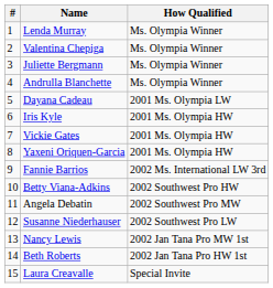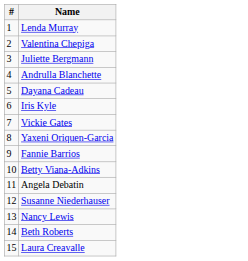 <table class="wikitable">
 <tr>
 <th>#</th>
 <th>Name</th>
-<th>How Qualified</th>
 </tr>
 <tr>
 <td>1</td>
 <td><a href='#'>Lenda Murray</a></td>
-<td>Ms. Olympia Winner</td>
 </tr>
 <tr>
 <td>2</td>
 <td><a href='#'>Valentina Chepiga</a></td>
-<td>Ms. Olympia Winner</td>
 </tr>
 <tr>
 <td>3</td>
 <td><a href='#'>Juliette Bergmann</a></td>
-<td>Ms. Olympia Winner</td>
 </tr>
 <tr>
 <td>4</td>
 <td><a href='#'>Andrulla Blanchette</a></td>
-<td>Ms. Olympia Winner</td>
 </tr>
 <tr>
 <td>5</td>
 <td><a href='#'>Dayana Cadeau</a></td>
-<td>2001 Ms. Olympia LW</td>
 </tr>
 <tr>
 <td>6</td>
 <td><a href='#'>Iris Kyle</a></td>
-<td>2001 Ms. Olympia HW</td>
 </tr>
 <tr>
 <td>7</td>
 <td><a href='#'>Vickie Gates</a></td>
-<td>2001 Ms. Olympia HW</td>
 </tr>
 <tr>
 <td>8</td>
 <td><a href='#'>Yaxeni Oriquen-Garcia</a></td>
-<td>2001 Ms. Olympia HW</td>
 </tr>
 <tr>
 <td>9</td>
 <td><a href='#'>Fannie Barrios</a></td>
-<td>2002 Ms. International LW 3rd</td>
 </tr>
 <tr>
 <td>10</td>
 <td><a href='#'>Betty Viana-Adkins</a></td>
-<td>2002 Southwest Pro HW</td>
 </tr>
 <tr>
 <td>11</td>
 <td>Angela Debatin</td>
-<td>2002 Southwest Pro MW</td>
 </tr>
 <tr>
 <td>12</td>
 <td><a href='#'>Susanne Niederhauser</a></td>
-<td>2002 Southwest Pro LW</td>
 </tr>
 <tr>
 <td>13</td>
 <td><a href='#'>Nancy Lewis</a></td>
-<td>2002 Jan Tana Pro MW 1st</td>
 </tr>
 <tr>
 <td>14</td>
 <td><a href='#'>Beth Roberts</a></td>
-<td>2002 Jan Tana Pro HW 1st</td>
 </tr>
 <tr>
 <td>15</td>
 <td><a href='#'>Laura Creavalle</a></td>
-<td>Special Invite</td>
 </tr>
 </table>
